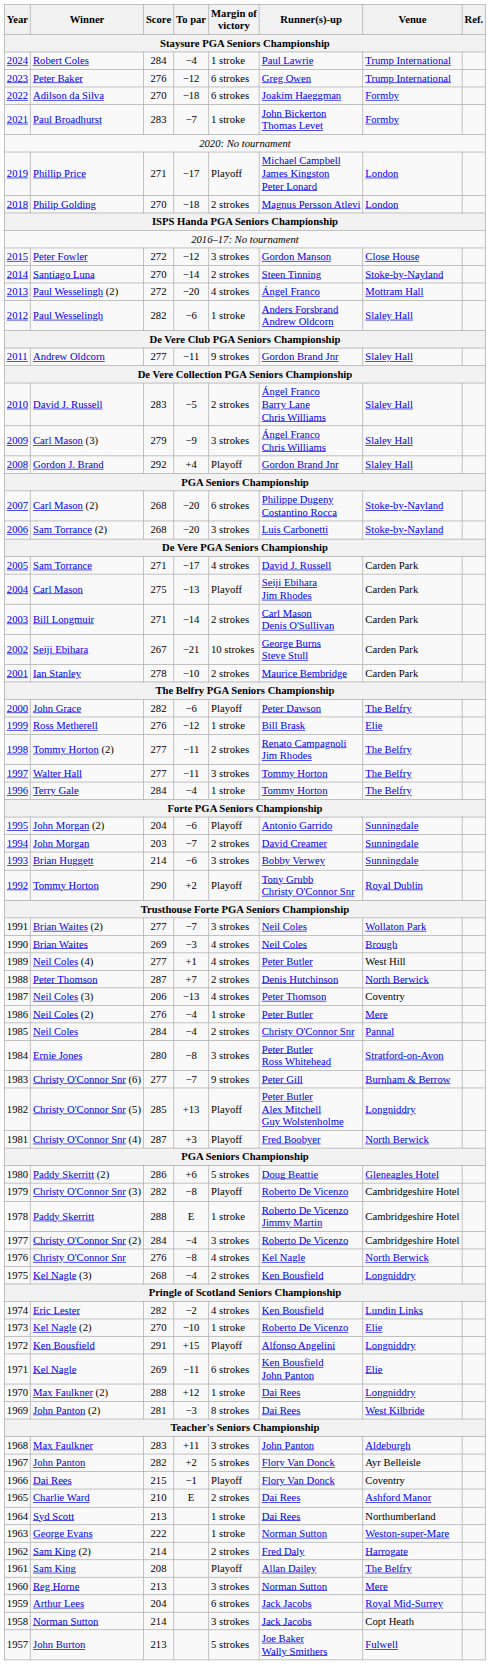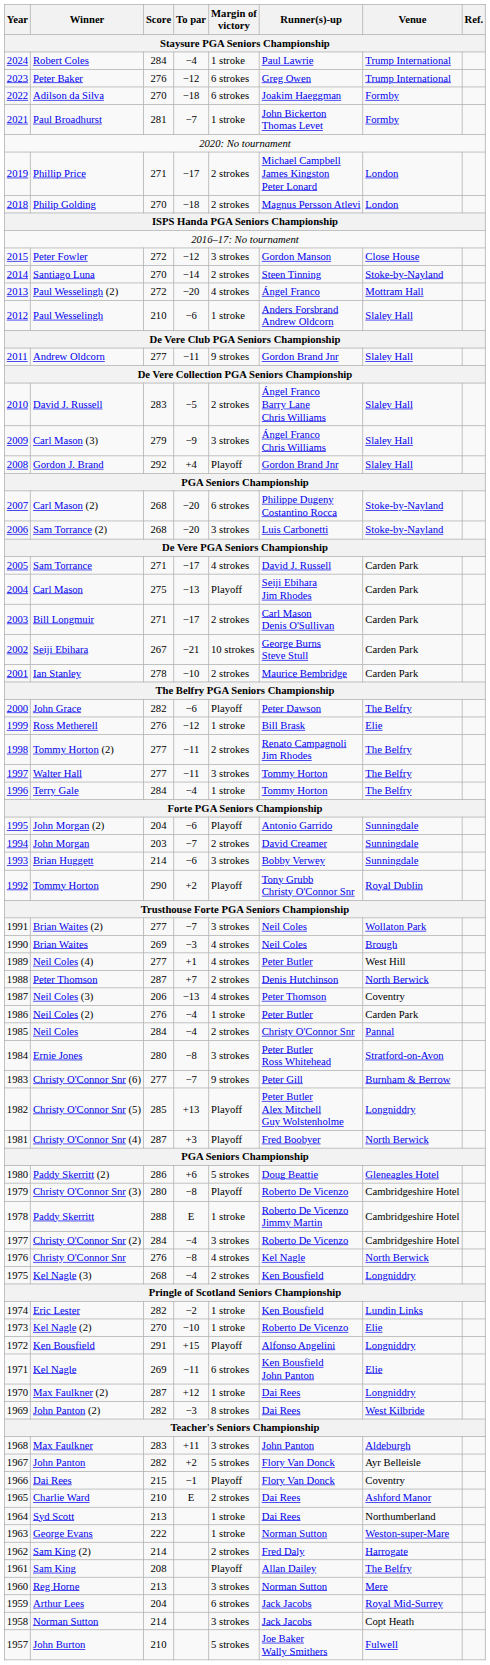 <table class="wikitable" style="font-size:95%">
 <tr>
 <th>Year</th>
 <th>Winner</th>
 <th>Score</th>
 <th>To par</th>
 <th>Margin of<br>victory</th>
 <th>Runner(s)-up</th>
 <th>Venue</th>
 <th>Ref.</th>
 </tr>
 <tr>
 <th colspan=8>Staysure PGA Seniors Championship</th>
 </tr>
 <tr>
 <td><a href='#'>2024</a></td>
 <td> <a href='#'>Robert Coles</a></td>
 <td align=center>284</td>
 <td align=center>−4</td>
 <td>1 stroke</td>
 <td> <a href='#'>Paul Lawrie</a></td>
 <td><a href='#'>Trump International</a></td>
 <td></td>
 </tr>
 <tr>
 <td><a href='#'>2023</a></td>
 <td> <a href='#'>Peter Baker</a></td>
 <td align=center>276</td>
 <td align=center>−12</td>
 <td>6 strokes</td>
 <td> <a href='#'>Greg Owen</a></td>
 <td><a href='#'>Trump International</a></td>
 <td></td>
 </tr>
 <tr>
 <td><a href='#'>2022</a></td>
 <td> <a href='#'>Adilson da Silva</a></td>
 <td align=center>270</td>
 <td align=center>−18</td>
 <td>6 strokes</td>
 <td> <a href='#'>Joakim Haeggman</a></td>
 <td><a href='#'>Formby</a></td>
 <td></td>
 </tr>
 <tr>
 <td><a href='#'>2021</a></td>
 <td> <a href='#'>Paul Broadhurst</a></td>
-<td align=center>283</td>
+<td align=center>281</td>
 <td align=center>−7</td>
 <td>1 stroke</td>
 <td> <a href='#'>John Bickerton</a><br> <a href='#'>Thomas Levet</a></td>
 <td><a href='#'>Formby</a></td>
 <td></td>
 </tr>
 <tr>
 <td colspan=8 align=center><em>2020: No tournament</em></td>
 </tr>
 <tr>
 <td><a href='#'>2019</a></td>
 <td> <a href='#'>Phillip Price</a></td>
 <td align=center>271</td>
 <td align=center>−17</td>
-<td>Playoff</td>
+<td>2 strokes</td>
 <td> <a href='#'>Michael Campbell</a><br> <a href='#'>James Kingston</a><br> <a href='#'>Peter Lonard</a></td>
 <td><a href='#'>London</a></td>
 <td></td>
 </tr>
 <tr>
 <td><a href='#'>2018</a></td>
 <td> <a href='#'>Philip Golding</a></td>
 <td align=center>270</td>
 <td align=center>−18</td>
 <td>2 strokes</td>
 <td> <a href='#'>Magnus Persson Atlevi</a></td>
 <td><a href='#'>London</a></td>
 <td></td>
 </tr>
 <tr>
 <th colspan=8>ISPS Handa PGA Seniors Championship</th>
 </tr>
 <tr>
 <td colspan=8 align=center><em>2016–17: No tournament</em></td>
 </tr>
 <tr>
 <td><a href='#'>2015</a></td>
 <td> <a href='#'>Peter Fowler</a></td>
 <td align=center>272</td>
 <td align=center>−12</td>
 <td>3 strokes</td>
 <td> <a href='#'>Gordon Manson</a></td>
 <td><a href='#'>Close House</a></td>
 <td></td>
 </tr>
 <tr>
 <td><a href='#'>2014</a></td>
 <td> <a href='#'>Santiago Luna</a></td>
 <td align=center>270</td>
 <td align=center>−14</td>
 <td>2 strokes</td>
 <td> <a href='#'>Steen Tinning</a></td>
 <td><a href='#'>Stoke-by-Nayland</a></td>
 <td></td>
 </tr>
 <tr>
 <td><a href='#'>2013</a></td>
 <td> <a href='#'>Paul Wesselingh</a> (2)</td>
 <td align=center>272</td>
 <td align=center>−20</td>
 <td>4 strokes</td>
 <td> <a href='#'>Ángel Franco</a></td>
 <td><a href='#'>Mottram Hall</a></td>
 <td></td>
 </tr>
 <tr>
 <td><a href='#'>2012</a></td>
 <td> <a href='#'>Paul Wesselingh</a></td>
-<td align=center>282</td>
+<td align=center>210</td>
 <td align=center>−6</td>
 <td>1 stroke</td>
 <td> <a href='#'>Anders Forsbrand</a><br> <a href='#'>Andrew Oldcorn</a></td>
 <td><a href='#'>Slaley Hall</a></td>
 <td></td>
 </tr>
 <tr>
 <th colspan=8>De Vere Club PGA Seniors Championship</th>
 </tr>
 <tr>
 <td><a href='#'>2011</a></td>
 <td> <a href='#'>Andrew Oldcorn</a></td>
 <td align=center>277</td>
 <td align=center>−11</td>
 <td>9 strokes</td>
 <td> <a href='#'>Gordon Brand Jnr</a></td>
 <td><a href='#'>Slaley Hall</a></td>
 <td></td>
 </tr>
 <tr>
 <th colspan=8>De Vere Collection PGA Seniors Championship</th>
 </tr>
 <tr>
 <td><a href='#'>2010</a></td>
 <td> <a href='#'>David J. Russell</a></td>
 <td align=center>283</td>
 <td align=center>−5</td>
 <td>2 strokes</td>
 <td> <a href='#'>Ángel Franco</a><br> <a href='#'>Barry Lane</a><br> <a href='#'>Chris Williams</a></td>
 <td><a href='#'>Slaley Hall</a></td>
 <td></td>
 </tr>
 <tr>
 <td><a href='#'>2009</a></td>
 <td> <a href='#'>Carl Mason</a> (3)</td>
 <td align=center>279</td>
 <td align=center>−9</td>
 <td>3 strokes</td>
 <td> <a href='#'>Ángel Franco</a><br> <a href='#'>Chris Williams</a></td>
 <td><a href='#'>Slaley Hall</a></td>
 <td></td>
 </tr>
 <tr>
 <td><a href='#'>2008</a></td>
 <td> <a href='#'>Gordon J. Brand</a></td>
 <td align=center>292</td>
 <td align=center>+4</td>
 <td>Playoff</td>
 <td> <a href='#'>Gordon Brand Jnr</a></td>
 <td><a href='#'>Slaley Hall</a></td>
 <td></td>
 </tr>
 <tr>
 <th colspan=8>PGA Seniors Championship</th>
 </tr>
 <tr>
 <td><a href='#'>2007</a></td>
 <td> <a href='#'>Carl Mason</a> (2)</td>
 <td align=center>268</td>
 <td align=center>−20</td>
 <td>6 strokes</td>
 <td> <a href='#'>Philippe Dugeny</a><br> <a href='#'>Costantino Rocca</a></td>
 <td><a href='#'>Stoke-by-Nayland</a></td>
 <td></td>
 </tr>
 <tr>
 <td><a href='#'>2006</a></td>
 <td> <a href='#'>Sam Torrance</a> (2)</td>
 <td align=center>268</td>
 <td align=center>−20</td>
 <td>3 strokes</td>
 <td> <a href='#'>Luis Carbonetti</a></td>
 <td><a href='#'>Stoke-by-Nayland</a></td>
 <td></td>
 </tr>
 <tr>
 <th colspan=8>De Vere PGA Seniors Championship</th>
 </tr>
 <tr>
 <td><a href='#'>2005</a></td>
 <td> <a href='#'>Sam Torrance</a></td>
 <td align=center>271</td>
 <td align=center>−17</td>
 <td>4 strokes</td>
 <td> <a href='#'>David J. Russell</a></td>
 <td>Carden Park</td>
 <td></td>
 </tr>
 <tr>
 <td><a href='#'>2004</a></td>
 <td> <a href='#'>Carl Mason</a></td>
 <td align=center>275</td>
 <td align=center>−13</td>
 <td>Playoff</td>
 <td> <a href='#'>Seiji Ebihara</a><br> <a href='#'>Jim Rhodes</a></td>
 <td>Carden Park</td>
 <td></td>
 </tr>
 <tr>
 <td><a href='#'>2003</a></td>
 <td> <a href='#'>Bill Longmuir</a></td>
 <td align=center>271</td>
-<td align=center>−14</td>
+<td align=center>−17</td>
 <td>2 strokes</td>
 <td> <a href='#'>Carl Mason</a><br> <a href='#'>Denis O'Sullivan</a></td>
 <td>Carden Park</td>
 <td></td>
 </tr>
 <tr>
 <td><a href='#'>2002</a></td>
 <td> <a href='#'>Seiji Ebihara</a></td>
 <td align=center>267</td>
 <td align=center>−21</td>
 <td>10 strokes</td>
 <td> <a href='#'>George Burns</a><br> <a href='#'>Steve Stull</a></td>
 <td>Carden Park</td>
 <td></td>
 </tr>
 <tr>
 <td><a href='#'>2001</a></td>
 <td> <a href='#'>Ian Stanley</a></td>
 <td align=center>278</td>
 <td align=center>−10</td>
 <td>2 strokes</td>
 <td> <a href='#'>Maurice Bembridge</a></td>
 <td>Carden Park</td>
 <td></td>
 </tr>
 <tr>
 <th colspan=8>The Belfry PGA Seniors Championship</th>
 </tr>
 <tr>
 <td><a href='#'>2000</a></td>
 <td> <a href='#'>John Grace</a></td>
 <td align=center>282</td>
 <td align=center>−6</td>
 <td>Playoff</td>
 <td> <a href='#'>Peter Dawson</a></td>
 <td><a href='#'>The Belfry</a></td>
 <td></td>
 </tr>
 <tr>
 <td><a href='#'>1999</a></td>
 <td> <a href='#'>Ross Metherell</a></td>
 <td align=center>276</td>
 <td align=center>−12</td>
 <td>1 stroke</td>
 <td> <a href='#'>Bill Brask</a></td>
 <td><a href='#'>Elie</a></td>
 <td></td>
 </tr>
 <tr>
 <td><a href='#'>1998</a></td>
 <td> <a href='#'>Tommy Horton</a> (2)</td>
 <td align=center>277</td>
 <td align=center>−11</td>
 <td>2 strokes</td>
 <td> <a href='#'>Renato Campagnoli</a><br> <a href='#'>Jim Rhodes</a></td>
 <td><a href='#'>The Belfry</a></td>
 <td></td>
 </tr>
 <tr>
 <td><a href='#'>1997</a></td>
 <td> <a href='#'>Walter Hall</a></td>
 <td align=center>277</td>
 <td align=center>−11</td>
 <td>3 strokes</td>
 <td> <a href='#'>Tommy Horton</a></td>
 <td><a href='#'>The Belfry</a></td>
 <td></td>
 </tr>
 <tr>
 <td><a href='#'>1996</a></td>
 <td> <a href='#'>Terry Gale</a></td>
 <td align=center>284</td>
 <td align=center>−4</td>
 <td>1 stroke</td>
 <td> <a href='#'>Tommy Horton</a></td>
 <td><a href='#'>The Belfry</a></td>
 <td></td>
 </tr>
 <tr>
 <th colspan=8>Forte PGA Seniors Championship</th>
 </tr>
 <tr>
 <td><a href='#'>1995</a></td>
 <td> <a href='#'>John Morgan</a> (2)</td>
 <td align=center>204</td>
 <td align=center>−6</td>
 <td>Playoff</td>
 <td> <a href='#'>Antonio Garrido</a></td>
 <td><a href='#'>Sunningdale</a></td>
 <td></td>
 </tr>
 <tr>
 <td><a href='#'>1994</a></td>
 <td> <a href='#'>John Morgan</a></td>
 <td align=center>203</td>
 <td align=center>−7</td>
 <td>2 strokes</td>
 <td> <a href='#'>David Creamer</a></td>
 <td><a href='#'>Sunningdale</a></td>
 <td></td>
 </tr>
 <tr>
 <td><a href='#'>1993</a></td>
 <td> <a href='#'>Brian Huggett</a></td>
 <td align=center>214</td>
 <td align=center>−6</td>
 <td>3 strokes</td>
 <td> <a href='#'>Bobby Verwey</a></td>
 <td><a href='#'>Sunningdale</a></td>
 <td></td>
 </tr>
 <tr>
 <td><a href='#'>1992</a></td>
 <td> <a href='#'>Tommy Horton</a></td>
 <td align=center>290</td>
 <td align=center>+2</td>
 <td>Playoff</td>
 <td> <a href='#'>Tony Grubb</a><br> <a href='#'>Christy O'Connor Snr</a></td>
 <td><a href='#'>Royal Dublin</a></td>
 <td></td>
 </tr>
 <tr>
 <th colspan=8>Trusthouse Forte PGA Seniors Championship</th>
 </tr>
 <tr>
 <td>1991</td>
 <td> <a href='#'>Brian Waites</a> (2)</td>
 <td align=center>277</td>
 <td align=center>−7</td>
 <td>3 strokes</td>
 <td> <a href='#'>Neil Coles</a></td>
 <td><a href='#'>Wollaton Park</a></td>
 <td></td>
 </tr>
 <tr>
 <td>1990</td>
 <td> <a href='#'>Brian Waites</a></td>
 <td align=center>269</td>
 <td align=center>−3</td>
 <td>4 strokes</td>
 <td> <a href='#'>Neil Coles</a></td>
 <td><a href='#'>Brough</a></td>
 <td></td>
 </tr>
 <tr>
 <td>1989</td>
 <td> <a href='#'>Neil Coles</a> (4)</td>
 <td align=center>277</td>
 <td align=center>+1</td>
 <td>4 strokes</td>
 <td> <a href='#'>Peter Butler</a></td>
 <td>West Hill</td>
 <td></td>
 </tr>
 <tr>
 <td>1988</td>
 <td> <a href='#'>Peter Thomson</a></td>
 <td align=center>287</td>
 <td align=center>+7</td>
 <td>2 strokes</td>
 <td> <a href='#'>Denis Hutchinson</a></td>
 <td><a href='#'>North Berwick</a></td>
 <td></td>
 </tr>
 <tr>
 <td>1987</td>
 <td> <a href='#'>Neil Coles</a> (3)</td>
 <td align=center>206</td>
 <td align=center>−13</td>
 <td>4 strokes</td>
 <td> <a href='#'>Peter Thomson</a></td>
 <td>Coventry</td>
 <td></td>
 </tr>
 <tr>
 <td>1986</td>
 <td> <a href='#'>Neil Coles</a> (2)</td>
 <td align=center>276</td>
 <td align=center>−4</td>
 <td>1 stroke</td>
 <td> <a href='#'>Peter Butler</a></td>
-<td><a href='#'>Mere</a></td>
+<td>Carden Park</td>
 <td></td>
 </tr>
 <tr>
 <td>1985</td>
 <td> <a href='#'>Neil Coles</a></td>
 <td align=center>284</td>
 <td align=center>−4</td>
 <td>2 strokes</td>
 <td> <a href='#'>Christy O'Connor Snr</a></td>
 <td><a href='#'>Pannal</a></td>
 <td></td>
 </tr>
 <tr>
 <td>1984</td>
 <td> <a href='#'>Ernie Jones</a></td>
 <td align=center>280</td>
 <td align=center>−8</td>
 <td>3 strokes</td>
 <td> <a href='#'>Peter Butler</a><br> <a href='#'>Ross Whitehead</a></td>
 <td><a href='#'>Stratford-on-Avon</a></td>
 <td></td>
 </tr>
 <tr>
 <td>1983</td>
 <td> <a href='#'>Christy O'Connor Snr</a> (6)</td>
 <td align=center>277</td>
 <td align=center>−7</td>
 <td>9 strokes</td>
 <td> <a href='#'>Peter Gill</a></td>
 <td><a href='#'>Burnham & Berrow</a></td>
 <td></td>
 </tr>
 <tr>
 <td>1982</td>
 <td> <a href='#'>Christy O'Connor Snr</a> (5)</td>
 <td align=center>285</td>
 <td align=center>+13</td>
 <td>Playoff</td>
 <td> <a href='#'>Peter Butler</a><br> <a href='#'>Alex Mitchell</a><br> <a href='#'>Guy Wolstenholme</a></td>
 <td><a href='#'>Longniddry</a></td>
 <td></td>
 </tr>
 <tr>
 <td>1981</td>
 <td> <a href='#'>Christy O'Connor Snr</a> (4)</td>
 <td align=center>287</td>
 <td align=center>+3</td>
 <td>Playoff</td>
 <td> <a href='#'>Fred Boobyer</a></td>
 <td><a href='#'>North Berwick</a></td>
 <td></td>
 </tr>
 <tr>
 <th colspan=8>PGA Seniors Championship</th>
 </tr>
 <tr>
 <td>1980</td>
 <td> <a href='#'>Paddy Skerritt</a> (2)</td>
 <td align=center>286</td>
 <td align=center>+6</td>
 <td>5 strokes</td>
 <td> <a href='#'>Doug Beattie</a></td>
 <td><a href='#'>Gleneagles Hotel</a></td>
 <td></td>
 </tr>
 <tr>
 <td>1979</td>
 <td> <a href='#'>Christy O'Connor Snr</a> (3)</td>
-<td align=center>282</td>
+<td align=center>280</td>
 <td align=center>−8</td>
 <td>Playoff</td>
 <td> <a href='#'>Roberto De Vicenzo</a></td>
 <td>Cambridgeshire Hotel</td>
 <td></td>
 </tr>
 <tr>
 <td>1978</td>
 <td> <a href='#'>Paddy Skerritt</a></td>
 <td align=center>288</td>
 <td align=center>E</td>
 <td>1 stroke</td>
 <td> <a href='#'>Roberto De Vicenzo</a><br> <a href='#'>Jimmy Martin</a></td>
 <td>Cambridgeshire Hotel</td>
 <td></td>
 </tr>
 <tr>
 <td>1977</td>
 <td> <a href='#'>Christy O'Connor Snr</a> (2)</td>
 <td align=center>284</td>
 <td align=center>−4</td>
 <td>3 strokes</td>
 <td> <a href='#'>Roberto De Vicenzo</a></td>
 <td>Cambridgeshire Hotel</td>
 <td></td>
 </tr>
 <tr>
 <td>1976</td>
 <td> <a href='#'>Christy O'Connor Snr</a></td>
 <td align=center>276</td>
 <td align=center>−8</td>
 <td>4 strokes</td>
 <td> <a href='#'>Kel Nagle</a></td>
 <td><a href='#'>North Berwick</a></td>
 <td></td>
 </tr>
 <tr>
 <td>1975</td>
 <td> <a href='#'>Kel Nagle</a> (3)</td>
 <td align=center>268</td>
 <td align=center>−4</td>
 <td>2 strokes</td>
 <td> <a href='#'>Ken Bousfield</a></td>
 <td><a href='#'>Longniddry</a></td>
 <td></td>
 </tr>
 <tr>
 <th colspan=8>Pringle of Scotland Seniors Championship</th>
 </tr>
 <tr>
 <td>1974</td>
 <td> <a href='#'>Eric Lester</a></td>
 <td align=center>282</td>
 <td align=center>−2</td>
-<td>4 strokes</td>
+<td>1 stroke</td>
 <td> <a href='#'>Ken Bousfield</a></td>
 <td><a href='#'>Lundin Links</a></td>
 <td></td>
 </tr>
 <tr>
 <td>1973</td>
 <td> <a href='#'>Kel Nagle</a> (2)</td>
 <td align=center>270</td>
 <td align=center>−10</td>
 <td>1 stroke</td>
 <td> <a href='#'>Roberto De Vicenzo</a></td>
 <td><a href='#'>Elie</a></td>
 <td></td>
 </tr>
 <tr>
 <td>1972</td>
 <td> <a href='#'>Ken Bousfield</a></td>
 <td align=center>291</td>
 <td align=center>+15</td>
 <td>Playoff</td>
 <td> <a href='#'>Alfonso Angelini</a></td>
 <td><a href='#'>Longniddry</a></td>
 <td></td>
 </tr>
 <tr>
 <td>1971</td>
 <td> <a href='#'>Kel Nagle</a></td>
 <td align=center>269</td>
 <td align=center>−11</td>
 <td>6 strokes</td>
 <td> <a href='#'>Ken Bousfield</a><br> <a href='#'>John Panton</a></td>
 <td><a href='#'>Elie</a></td>
 <td></td>
 </tr>
 <tr>
 <td>1970</td>
 <td> <a href='#'>Max Faulkner</a> (2)</td>
-<td align=center>288</td>
+<td align=center>287</td>
 <td align=center>+12</td>
 <td>1 stroke</td>
 <td> <a href='#'>Dai Rees</a></td>
 <td><a href='#'>Longniddry</a></td>
 <td></td>
 </tr>
 <tr>
 <td>1969</td>
 <td> <a href='#'>John Panton</a> (2)</td>
-<td align=center>281</td>
+<td align=center>282</td>
 <td align=center>−3</td>
 <td>8 strokes</td>
 <td> <a href='#'>Dai Rees</a></td>
 <td><a href='#'>West Kilbride</a></td>
 <td></td>
 </tr>
 <tr>
 <th colspan=8>Teacher's Seniors Championship</th>
 </tr>
 <tr>
 <td>1968</td>
 <td> <a href='#'>Max Faulkner</a></td>
 <td align=center>283</td>
 <td align=center>+11</td>
 <td>3 strokes</td>
 <td> <a href='#'>John Panton</a></td>
 <td><a href='#'>Aldeburgh</a></td>
 <td></td>
 </tr>
 <tr>
 <td>1967</td>
 <td> <a href='#'>John Panton</a></td>
 <td align=center>282</td>
 <td align=center>+2</td>
 <td>5 strokes</td>
 <td> <a href='#'>Flory Van Donck</a></td>
 <td>Ayr Belleisle</td>
 <td></td>
 </tr>
 <tr>
 <td>1966</td>
 <td> <a href='#'>Dai Rees</a></td>
 <td align=center>215</td>
 <td align=center>−1</td>
 <td>Playoff</td>
 <td> <a href='#'>Flory Van Donck</a></td>
 <td>Coventry</td>
 <td></td>
 </tr>
 <tr>
 <td>1965</td>
 <td> <a href='#'>Charlie Ward</a></td>
 <td align=center>210</td>
 <td align=center>E</td>
 <td>2 strokes</td>
 <td> <a href='#'>Dai Rees</a></td>
 <td><a href='#'>Ashford Manor</a></td>
 <td></td>
 </tr>
 <tr>
 <td>1964</td>
 <td> <a href='#'>Syd Scott</a></td>
 <td align=center>213</td>
 <td></td>
 <td>1 stroke</td>
 <td> <a href='#'>Dai Rees</a></td>
 <td>Northumberland</td>
 <td></td>
 </tr>
 <tr>
 <td>1963</td>
 <td> <a href='#'>George Evans</a></td>
 <td align=center>222</td>
 <td></td>
 <td>1 stroke</td>
 <td> <a href='#'>Norman Sutton</a></td>
 <td><a href='#'>Weston-super-Mare</a></td>
 <td></td>
 </tr>
 <tr>
 <td>1962</td>
 <td> <a href='#'>Sam King</a> (2)</td>
 <td align=center>214</td>
 <td></td>
 <td>2 strokes</td>
 <td> <a href='#'>Fred Daly</a></td>
 <td><a href='#'>Harrogate</a></td>
 <td></td>
 </tr>
 <tr>
 <td>1961</td>
 <td> <a href='#'>Sam King</a></td>
 <td align=center>208</td>
 <td></td>
 <td>Playoff</td>
 <td> <a href='#'>Allan Dailey</a></td>
 <td><a href='#'>The Belfry</a></td>
 <td></td>
 </tr>
 <tr>
 <td>1960</td>
 <td> <a href='#'>Reg Horne</a></td>
 <td align=center>213</td>
 <td></td>
 <td>3 strokes</td>
 <td> <a href='#'>Norman Sutton</a></td>
 <td><a href='#'>Mere</a></td>
 <td></td>
 </tr>
 <tr>
 <td>1959</td>
 <td> <a href='#'>Arthur Lees</a></td>
 <td align=center>204</td>
 <td></td>
 <td>6 strokes</td>
 <td> <a href='#'>Jack Jacobs</a></td>
 <td><a href='#'>Royal Mid-Surrey</a></td>
 <td></td>
 </tr>
 <tr>
 <td>1958</td>
 <td> <a href='#'>Norman Sutton</a></td>
 <td align=center>214</td>
 <td></td>
 <td>3 strokes</td>
 <td> <a href='#'>Jack Jacobs</a></td>
 <td>Copt Heath</td>
 <td></td>
 </tr>
 <tr>
 <td>1957</td>
 <td> <a href='#'>John Burton</a></td>
-<td align=center>213</td>
+<td align=center>210</td>
 <td></td>
 <td>5 strokes</td>
 <td> <a href='#'>Joe Baker</a><br> <a href='#'>Wally Smithers</a></td>
 <td><a href='#'>Fulwell</a></td>
 <td></td>
 </tr>
 </table>
